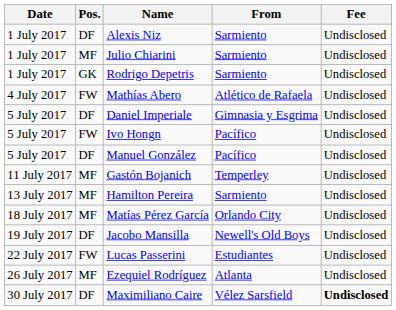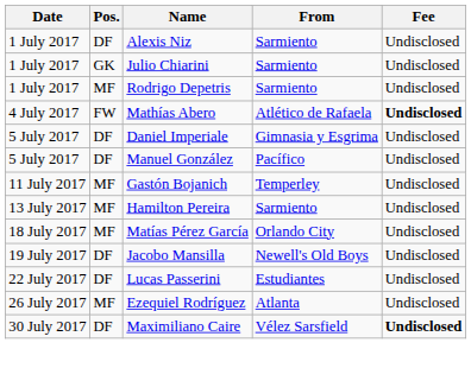 <table class="wikitable">
 <tr>
 <th>Date</th>
 <th>Pos.</th>
 <th>Name</th>
 <th>From</th>
 <th>Fee</th>
 </tr>
 <tr>
 <td>1 July 2017</td>
 <td>DF</td>
 <td> <a href='#'>Alexis Niz</a></td>
 <td> <a href='#'>Sarmiento</a></td>
 <td>Undisclosed</td>
 </tr>
 <tr>
 <td>1 July 2017</td>
-<td>MF</td>
+<td>GK</td>
 <td> <a href='#'>Julio Chiarini</a></td>
 <td> <a href='#'>Sarmiento</a></td>
 <td>Undisclosed</td>
 </tr>
 <tr>
 <td>1 July 2017</td>
-<td>GK</td>
+<td>MF</td>
 <td> <a href='#'>Rodrigo Depetris</a></td>
 <td> <a href='#'>Sarmiento</a></td>
 <td>Undisclosed</td>
 </tr>
 <tr>
 <td>4 July 2017</td>
 <td>FW</td>
 <td> <a href='#'>Mathías Abero</a></td>
 <td> <a href='#'>Atlético de Rafaela</a></td>
-<td>Undisclosed</td>
+<td><strong>Undisclosed</strong></td>
 </tr>
 <tr>
 <td>5 July 2017</td>
 <td>DF</td>
 <td> <a href='#'>Daniel Imperiale</a></td>
 <td> <a href='#'>Gimnasia y Esgrima</a></td>
-<td>Undisclosed</td>
-</tr>
-<tr>
-<td>5 July 2017</td>
-<td>FW</td>
-<td> <a href='#'>Ivo Hongn</a></td>
-<td> <a href='#'>Pacífico</a></td>
 <td>Undisclosed</td>
 </tr>
 <tr>
 <td>5 July 2017</td>
 <td>DF</td>
 <td> <a href='#'>Manuel González</a></td>
 <td> <a href='#'>Pacífico</a></td>
 <td>Undisclosed</td>
 </tr>
 <tr>
 <td>11 July 2017</td>
 <td>MF</td>
 <td> <a href='#'>Gastón Bojanich</a></td>
 <td> <a href='#'>Temperley</a></td>
 <td>Undisclosed</td>
 </tr>
 <tr>
 <td>13 July 2017</td>
 <td>MF</td>
 <td> <a href='#'>Hamilton Pereira</a></td>
 <td> <a href='#'>Sarmiento</a></td>
 <td>Undisclosed</td>
 </tr>
 <tr>
 <td>18 July 2017</td>
 <td>MF</td>
 <td> <a href='#'>Matías Pérez García</a></td>
 <td> <a href='#'>Orlando City</a></td>
 <td>Undisclosed</td>
 </tr>
 <tr>
 <td>19 July 2017</td>
 <td>DF</td>
 <td> <a href='#'>Jacobo Mansilla</a></td>
 <td> <a href='#'>Newell's Old Boys</a></td>
 <td>Undisclosed</td>
 </tr>
 <tr>
 <td>22 July 2017</td>
-<td>FW</td>
+<td>DF</td>
 <td> <a href='#'>Lucas Passerini</a></td>
 <td> <a href='#'>Estudiantes</a></td>
 <td>Undisclosed</td>
 </tr>
 <tr>
 <td>26 July 2017</td>
 <td>MF</td>
 <td> <a href='#'>Ezequiel Rodríguez</a></td>
 <td> <a href='#'>Atlanta</a></td>
 <td>Undisclosed</td>
 </tr>
 <tr>
 <td>30 July 2017</td>
 <td>DF</td>
 <td> <a href='#'>Maximiliano Caire</a></td>
 <td> <a href='#'>Vélez Sarsfield</a></td>
 <td><strong>Undisclosed</strong></td>
 </tr>
 </table>
